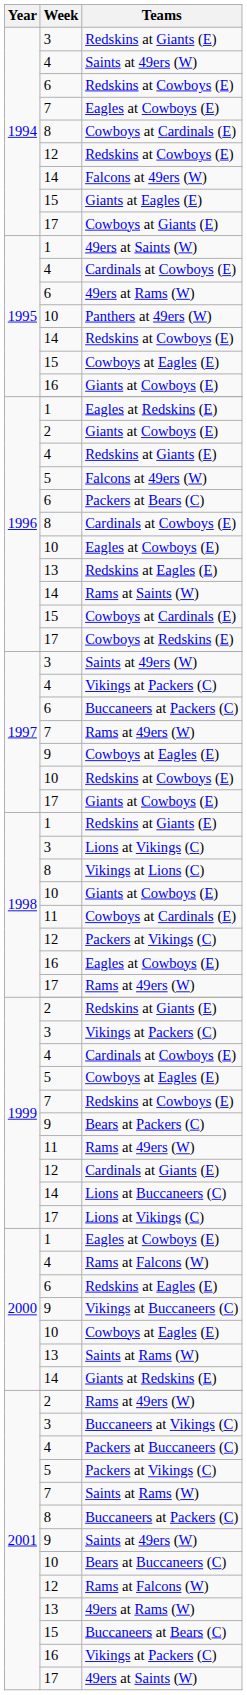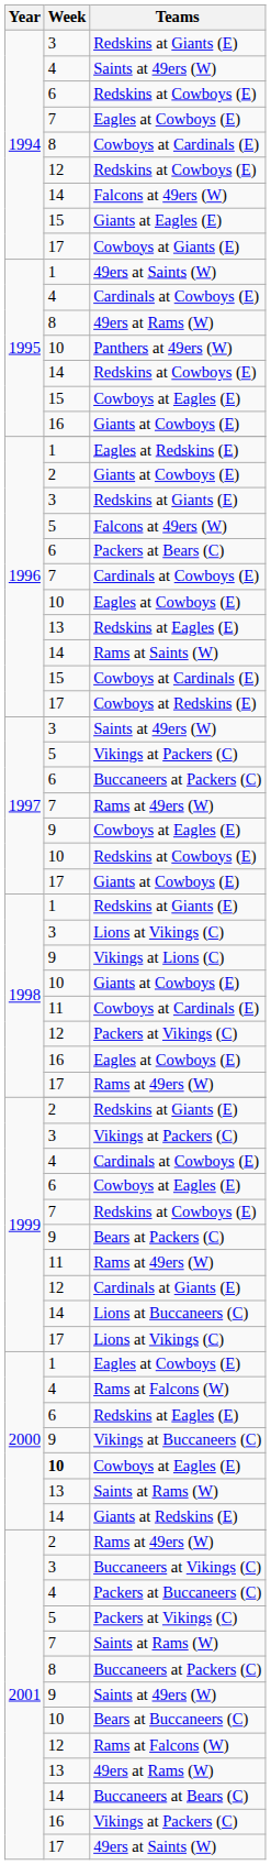 <table class="wikitable">
 <tr>
 <th>Year</th>
 <th>Week</th>
 <th>Teams</th>
 </tr>
 <tr>
 <td rowspan=9><a href='#'>1994</a></td>
 <td>3</td>
 <td><a href='#'>Redskins</a>  at <a href='#'>Giants</a> (<a href='#'>E</a>)</td>
 </tr>
 <tr>
 <td>4</td>
 <td><a href='#'>Saints</a> at <a href='#'>49ers</a> (<a href='#'>W</a>)</td>
 </tr>
 <tr>
 <td>6</td>
 <td><a href='#'>Redskins</a> at <a href='#'>Cowboys</a> (<a href='#'>E</a>)</td>
 </tr>
 <tr>
 <td>7</td>
 <td><a href='#'>Eagles</a> at <a href='#'>Cowboys</a> (<a href='#'>E</a>)</td>
 </tr>
 <tr>
 <td>8</td>
 <td><a href='#'>Cowboys</a> at <a href='#'>Cardinals</a> (<a href='#'>E</a>)</td>
 </tr>
 <tr>
 <td>12</td>
 <td><a href='#'>Redskins</a> at <a href='#'>Cowboys</a> (<a href='#'>E</a>)</td>
 </tr>
 <tr>
 <td>14</td>
 <td><a href='#'>Falcons</a> at <a href='#'>49ers</a> (<a href='#'>W</a>)</td>
 </tr>
 <tr>
 <td>15</td>
 <td><a href='#'>Giants</a> at <a href='#'>Eagles</a> (<a href='#'>E</a>)</td>
 </tr>
 <tr>
 <td>17</td>
 <td><a href='#'>Cowboys</a> at <a href='#'>Giants</a> (<a href='#'>E</a>)</td>
 </tr>
 <tr>
 <td rowspan=7><a href='#'>1995</a></td>
 <td>1</td>
 <td><a href='#'>49ers</a> at <a href='#'>Saints</a> (<a href='#'>W</a>)</td>
 </tr>
 <tr>
 <td>4</td>
 <td><a href='#'>Cardinals</a> at <a href='#'>Cowboys</a> (<a href='#'>E</a>)</td>
 </tr>
 <tr>
-<td>6</td>
+<td>8</td>
 <td><a href='#'>49ers</a> at <a href='#'>Rams</a> (<a href='#'>W</a>)</td>
 </tr>
 <tr>
 <td>10</td>
 <td><a href='#'>Panthers</a> at <a href='#'>49ers</a> (<a href='#'>W</a>)</td>
 </tr>
 <tr>
 <td>14</td>
 <td><a href='#'>Redskins</a> at <a href='#'>Cowboys</a> (<a href='#'>E</a>)</td>
 </tr>
 <tr>
 <td>15</td>
 <td><a href='#'>Cowboys</a> at <a href='#'>Eagles</a> (<a href='#'>E</a>)</td>
 </tr>
 <tr>
 <td>16</td>
 <td><a href='#'>Giants</a> at <a href='#'>Cowboys</a> (<a href='#'>E</a>)</td>
 </tr>
 <tr>
 <td rowspan=12><a href='#'>1996</a></td>
 </tr>
 <tr>
 <td>1</td>
 <td><a href='#'>Eagles</a> at <a href='#'>Redskins</a> (<a href='#'>E</a>)</td>
 </tr>
 <tr>
 <td>2</td>
 <td><a href='#'>Giants</a> at <a href='#'>Cowboys</a> (<a href='#'>E</a>)</td>
 </tr>
 <tr>
-<td>4</td>
+<td>3</td>
 <td><a href='#'>Redskins</a> at <a href='#'>Giants</a> (<a href='#'>E</a>)</td>
 </tr>
 <tr>
 <td>5</td>
 <td><a href='#'>Falcons</a> at <a href='#'>49ers</a> (<a href='#'>W</a>)</td>
 </tr>
 <tr>
 <td>6</td>
 <td><a href='#'>Packers</a> at <a href='#'>Bears</a> (<a href='#'>C</a>)</td>
 </tr>
 <tr>
-<td>8</td>
+<td>7</td>
 <td><a href='#'>Cardinals</a> at <a href='#'>Cowboys</a> (<a href='#'>E</a>)</td>
 </tr>
 <tr>
 <td>10</td>
 <td><a href='#'>Eagles</a> at <a href='#'>Cowboys</a> (<a href='#'>E</a>)</td>
 </tr>
 <tr>
 <td>13</td>
 <td><a href='#'>Redskins</a> at <a href='#'>Eagles</a> (<a href='#'>E</a>)</td>
 </tr>
 <tr>
 <td>14</td>
 <td><a href='#'>Rams</a> at <a href='#'>Saints</a> (<a href='#'>W</a>)</td>
 </tr>
 <tr>
 <td>15</td>
 <td><a href='#'>Cowboys</a> at <a href='#'>Cardinals</a>  (<a href='#'>E</a>)</td>
 </tr>
 <tr>
 <td>17</td>
 <td><a href='#'>Cowboys</a> at <a href='#'>Redskins</a> (<a href='#'>E</a>)</td>
 </tr>
 <tr>
 <td rowspan=8><a href='#'>1997</a></td>
 </tr>
 <tr>
 <td>3</td>
 <td><a href='#'>Saints</a> at <a href='#'>49ers</a> (<a href='#'>W</a>)</td>
 </tr>
 <tr>
-<td>4</td>
+<td>5</td>
 <td><a href='#'>Vikings</a> at <a href='#'>Packers</a> (<a href='#'>C</a>)</td>
 </tr>
 <tr>
 <td>6</td>
 <td><a href='#'>Buccaneers</a> at <a href='#'>Packers</a> (<a href='#'>C</a>)</td>
 </tr>
 <tr>
 <td>7</td>
 <td><a href='#'>Rams</a> at <a href='#'>49ers</a> (<a href='#'>W</a>)</td>
 </tr>
 <tr>
 <td>9</td>
 <td><a href='#'>Cowboys</a> at <a href='#'>Eagles</a> (<a href='#'>E</a>)</td>
 </tr>
 <tr>
 <td>10</td>
 <td><a href='#'>Redskins</a> at <a href='#'>Cowboys</a> (<a href='#'>E</a>)</td>
 </tr>
 <tr>
 <td>17</td>
 <td><a href='#'>Giants</a> at <a href='#'>Cowboys</a> (<a href='#'>E</a>)</td>
 </tr>
 <tr>
 <td rowspan=8><a href='#'>1998</a></td>
 <td>1</td>
 <td><a href='#'>Redskins</a> at <a href='#'>Giants</a> (<a href='#'>E</a>)</td>
 </tr>
 <tr>
 <td>3</td>
 <td><a href='#'>Lions</a> at <a href='#'>Vikings</a> (<a href='#'>C</a>)</td>
 </tr>
 <tr>
-<td>8</td>
+<td>9</td>
 <td><a href='#'>Vikings</a> at <a href='#'>Lions</a> (<a href='#'>C</a>)</td>
 </tr>
 <tr>
 <td>10</td>
 <td><a href='#'>Giants</a> at <a href='#'>Cowboys</a> (<a href='#'>E</a>)</td>
 </tr>
 <tr>
 <td>11</td>
 <td><a href='#'>Cowboys</a> at <a href='#'>Cardinals</a> (<a href='#'>E</a>)</td>
 </tr>
 <tr>
 <td>12</td>
 <td><a href='#'>Packers</a> at <a href='#'>Vikings</a> (<a href='#'>C</a>)</td>
 </tr>
 <tr>
 <td>16</td>
 <td><a href='#'>Eagles</a> at <a href='#'>Cowboys</a> (<a href='#'>E</a>)</td>
 </tr>
 <tr>
 <td>17</td>
 <td><a href='#'>Rams</a> at <a href='#'>49ers</a> (<a href='#'>W</a>)</td>
 </tr>
 <tr>
 <td rowspan=11><a href='#'>1999</a></td>
 </tr>
 <tr>
 <td>2</td>
 <td><a href='#'>Redskins</a> at <a href='#'>Giants</a> (<a href='#'>E</a>)</td>
 </tr>
 <tr>
 <td>3</td>
 <td><a href='#'>Vikings</a> at <a href='#'>Packers</a> (<a href='#'>C</a>)</td>
 </tr>
 <tr>
 <td>4</td>
 <td><a href='#'>Cardinals</a> at <a href='#'>Cowboys</a> (<a href='#'>E</a>)</td>
 </tr>
 <tr>
-<td>5</td>
+<td>6</td>
 <td><a href='#'>Cowboys</a> at <a href='#'>Eagles</a> (<a href='#'>E</a>)</td>
 </tr>
 <tr>
 <td>7</td>
 <td><a href='#'>Redskins</a> at <a href='#'>Cowboys</a> (<a href='#'>E</a>)</td>
 </tr>
 <tr>
 <td>9</td>
 <td><a href='#'>Bears</a> at <a href='#'>Packers</a> (<a href='#'>C</a>)</td>
 </tr>
 <tr>
 <td>11</td>
 <td><a href='#'>Rams</a> at <a href='#'>49ers</a> (<a href='#'>W</a>)</td>
 </tr>
 <tr>
 <td>12</td>
 <td><a href='#'>Cardinals</a> at <a href='#'>Giants</a> (<a href='#'>E</a>)</td>
 </tr>
 <tr>
 <td>14</td>
 <td><a href='#'>Lions</a> at <a href='#'>Buccaneers</a> (<a href='#'>C</a>)</td>
 </tr>
 <tr>
 <td>17</td>
 <td><a href='#'>Lions</a> at <a href='#'>Vikings</a> (<a href='#'>C</a>)</td>
 </tr>
 <tr>
 <td rowspan=7><a href='#'>2000</a></td>
 <td>1</td>
 <td><a href='#'>Eagles</a> at <a href='#'>Cowboys</a> (<a href='#'>E</a>)</td>
 </tr>
 <tr>
 <td>4</td>
 <td><a href='#'>Rams</a> at <a href='#'>Falcons</a> (<a href='#'>W</a>)</td>
 </tr>
 <tr>
 <td>6</td>
 <td><a href='#'>Redskins</a> at <a href='#'>Eagles</a> (<a href='#'>E</a>)</td>
 </tr>
 <tr>
 <td>9</td>
 <td><a href='#'>Vikings</a> at <a href='#'>Buccaneers</a> (<a href='#'>C</a>)</td>
 </tr>
 <tr>
-<td>10</td>
+<td><strong>10</strong></td>
 <td><a href='#'>Cowboys</a> at <a href='#'>Eagles</a> (<a href='#'>E</a>)</td>
 </tr>
 <tr>
 <td>13</td>
 <td><a href='#'>Saints</a> at <a href='#'>Rams</a> (<a href='#'>W</a>)</td>
 </tr>
 <tr>
 <td>14</td>
 <td><a href='#'>Giants</a> at <a href='#'>Redskins</a> (<a href='#'>E</a>)</td>
 </tr>
 <tr>
 <td rowspan=14><a href='#'>2001</a></td>
 </tr>
 <tr>
 <td>2</td>
 <td><a href='#'>Rams</a> at <a href='#'>49ers</a> (<a href='#'>W</a>)</td>
 </tr>
 <tr>
 <td>3</td>
 <td><a href='#'>Buccaneers</a> at <a href='#'>Vikings</a> (<a href='#'>C</a>)</td>
 </tr>
 <tr>
 <td>4</td>
 <td><a href='#'>Packers</a> at <a href='#'>Buccaneers</a> (<a href='#'>C</a>)</td>
 </tr>
 <tr>
 <td>5</td>
 <td><a href='#'>Packers</a> at <a href='#'>Vikings</a> (<a href='#'>C</a>)</td>
 </tr>
 <tr>
 <td>7</td>
 <td><a href='#'>Saints</a> at <a href='#'>Rams</a> (<a href='#'>W</a>)</td>
 </tr>
 <tr>
 <td>8</td>
 <td><a href='#'>Buccaneers</a> at <a href='#'>Packers</a> (<a href='#'>C</a>)</td>
 </tr>
 <tr>
 <td>9</td>
 <td><a href='#'>Saints</a> at <a href='#'>49ers</a> (<a href='#'>W</a>)</td>
 </tr>
 <tr>
 <td>10</td>
 <td><a href='#'>Bears</a> at <a href='#'>Buccaneers</a> (<a href='#'>C</a>)</td>
 </tr>
 <tr>
 <td>12</td>
 <td><a href='#'>Rams</a> at <a href='#'>Falcons</a> (<a href='#'>W</a>)</td>
 </tr>
 <tr>
 <td>13</td>
 <td><a href='#'>49ers</a> at <a href='#'>Rams</a> (<a href='#'>W</a>)</td>
 </tr>
 <tr>
-<td>15</td>
+<td>14</td>
 <td><a href='#'>Buccaneers</a> at <a href='#'>Bears</a> (<a href='#'>C</a>)</td>
 </tr>
 <tr>
 <td>16</td>
 <td><a href='#'>Vikings</a> at <a href='#'>Packers</a> (<a href='#'>C</a>)</td>
 </tr>
 <tr>
 <td>17</td>
 <td><a href='#'>49ers</a> at <a href='#'>Saints</a> (<a href='#'>W</a>)</td>
 </tr>
 </table>
